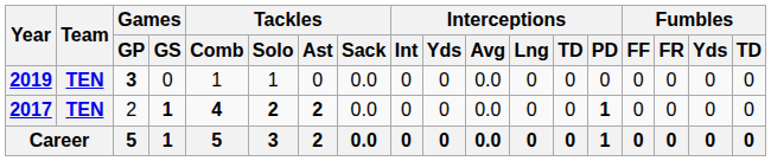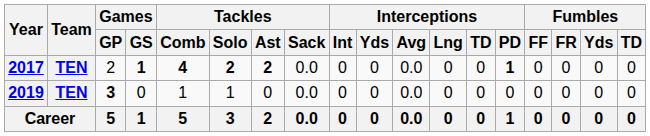 <table class="wikitable" style="text-align:center">
 <tr>
 <th rowspan="2">Year</th>
 <th rowspan="2">Team</th>
 <th colspan="2">Games</th>
 <th colspan="4">Tackles</th>
 <th colspan="6">Interceptions</th>
 <th colspan="4">Fumbles</th>
 </tr>
 <tr>
 <th>GP</th>
 <th>GS</th>
 <th>Comb</th>
 <th>Solo</th>
 <th>Ast</th>
 <th>Sack</th>
 <th>Int</th>
 <th>Yds</th>
 <th>Avg</th>
 <th>Lng</th>
 <th>TD</th>
 <th>PD</th>
 <th>FF</th>
 <th>FR</th>
 <th>Yds</th>
 <th>TD</th>
 </tr>
 <tr>
+<th><a href='#'>2017</a></th>
+<th><a href='#'>TEN</a></th>
+<td>2</td>
+<td><strong>1</strong></td>
+<td><strong>4</strong></td>
+<td><strong>2</strong></td>
+<td><strong>2</strong></td>
+<td>0.0</td>
+<td>0</td>
+<td>0</td>
+<td>0.0</td>
+<td>0</td>
+<td>0</td>
+<td><strong>1</strong></td>
+<td>0</td>
+<td>0</td>
+<td>0</td>
+<td>0</td>
+</tr>
+<tr>
 <th><a href='#'>2019</a></th>
 <th><a href='#'>TEN</a></th>
 <td><strong>3</strong></td>
 <td>0</td>
 <td>1</td>
 <td>1</td>
 <td>0</td>
 <td>0.0</td>
 <td>0</td>
 <td>0</td>
 <td>0.0</td>
 <td>0</td>
 <td>0</td>
 <td>0</td>
-<td>0</td>
-<td>0</td>
-<td>0</td>
-<td>0</td>
-</tr>
-<tr>
-<th><a href='#'>2017</a></th>
-<th><a href='#'>TEN</a></th>
-<td>2</td>
-<td><strong>1</strong></td>
-<td><strong>4</strong></td>
-<td><strong>2</strong></td>
-<td><strong>2</strong></td>
-<td>0.0</td>
-<td>0</td>
-<td>0</td>
-<td>0.0</td>
-<td>0</td>
-<td>0</td>
-<td><strong>1</strong></td>
 <td>0</td>
 <td>0</td>
 <td>0</td>
 <td>0</td>
 </tr>
 <tr>
 <th colspan="2">Career</th>
 <th>5</th>
 <th>1</th>
 <th>5</th>
 <th>3</th>
 <th>2</th>
 <th>0.0</th>
 <th>0</th>
 <th>0</th>
 <th>0.0</th>
 <th>0</th>
 <th>0</th>
 <th>1</th>
 <th>0</th>
 <th>0</th>
 <th>0</th>
 <th>0</th>
 </tr>
 </table>
